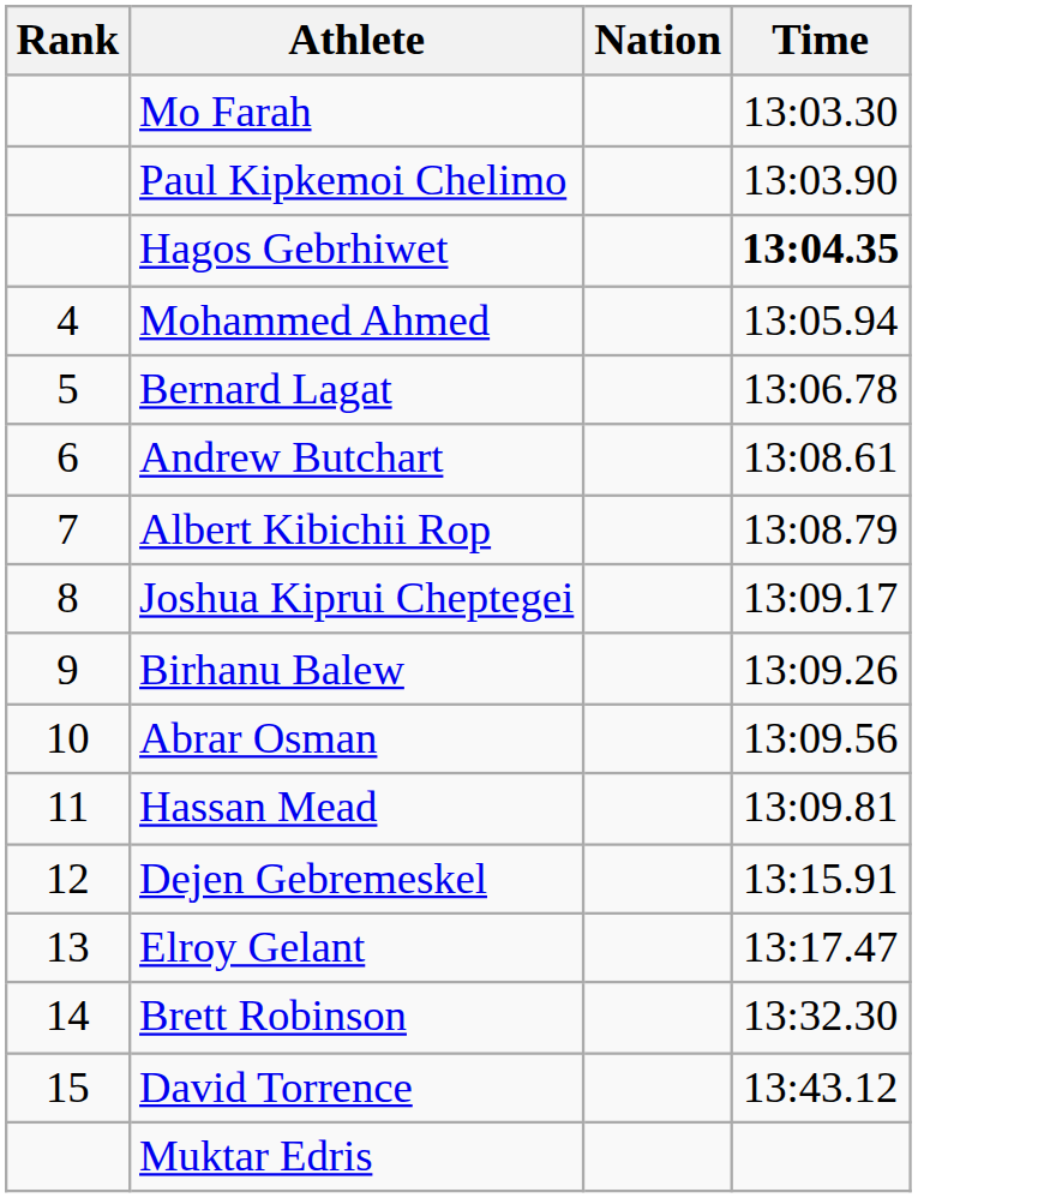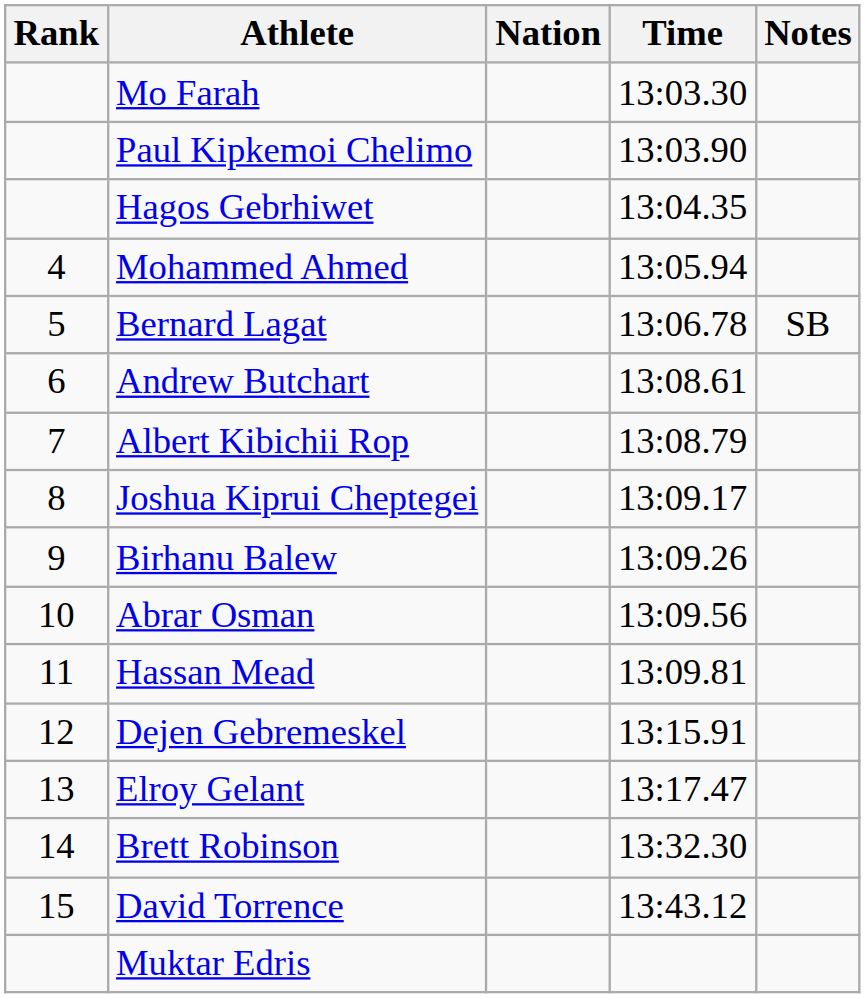 <table class="wikitable sortable" style="text-align:center">
 <tr>
 <th data-sort-type=number>Rank</th>
 <th>Athlete</th>
 <th>Nation</th>
 <th>Time</th>
+<th>Notes</th>
 </tr>
 <tr>
 <td></td>
 <td align=left><a href='#'>Mo Farah</a></td>
 <td align=left></td>
 <td>13:03.30</td>
+<td></td>
 </tr>
 <tr>
 <td></td>
 <td align=left><a href='#'>Paul Kipkemoi Chelimo</a></td>
 <td align=left></td>
 <td>13:03.90</td>
+<td></td>
 </tr>
 <tr>
 <td></td>
 <td align=left><a href='#'>Hagos Gebrhiwet</a></td>
 <td align=left></td>
-<td><strong>13:04.35</strong></td>
+<td>13:04.35</td>
+<td></td>
 </tr>
 <tr>
 <td>4</td>
 <td align=left><a href='#'>Mohammed Ahmed</a></td>
 <td align=left></td>
 <td>13:05.94</td>
+<td></td>
 </tr>
 <tr>
 <td>5</td>
 <td align=left><a href='#'>Bernard Lagat</a></td>
 <td align=left></td>
 <td>13:06.78</td>
+<td>SB</td>
 </tr>
 <tr>
 <td>6</td>
 <td align=left><a href='#'>Andrew Butchart</a></td>
 <td align=left></td>
 <td>13:08.61</td>
+<td></td>
 </tr>
 <tr>
 <td>7</td>
 <td align=left><a href='#'>Albert Kibichii Rop</a></td>
 <td align=left></td>
 <td>13:08.79</td>
+<td></td>
 </tr>
 <tr>
 <td>8</td>
 <td align=left><a href='#'>Joshua Kiprui Cheptegei</a></td>
 <td align=left></td>
 <td>13:09.17</td>
+<td></td>
 </tr>
 <tr>
 <td>9</td>
 <td align=left><a href='#'>Birhanu Balew</a></td>
 <td align=left></td>
 <td>13:09.26</td>
+<td></td>
 </tr>
 <tr>
 <td>10</td>
 <td align=left><a href='#'>Abrar Osman</a></td>
 <td align=left></td>
 <td>13:09.56</td>
+<td></td>
 </tr>
 <tr>
 <td>11</td>
 <td align=left><a href='#'>Hassan Mead</a></td>
 <td align=left></td>
 <td>13:09.81</td>
+<td></td>
 </tr>
 <tr>
 <td>12</td>
 <td align=left><a href='#'>Dejen Gebremeskel</a></td>
 <td align=left></td>
 <td>13:15.91</td>
+<td></td>
 </tr>
 <tr>
 <td>13</td>
 <td align=left><a href='#'>Elroy Gelant</a></td>
 <td align=left></td>
 <td>13:17.47</td>
+<td></td>
 </tr>
 <tr>
 <td>14</td>
 <td align=left><a href='#'>Brett Robinson</a></td>
 <td align=left></td>
 <td>13:32.30</td>
+<td></td>
 </tr>
 <tr>
 <td>15</td>
 <td align=left><a href='#'>David Torrence</a></td>
 <td align=left></td>
 <td>13:43.12</td>
+<td></td>
 </tr>
 <tr>
 <td></td>
 <td align=left><a href='#'>Muktar Edris</a></td>
 <td align=left></td>
 <td></td>
+<td></td>
 </tr>
 </table>
